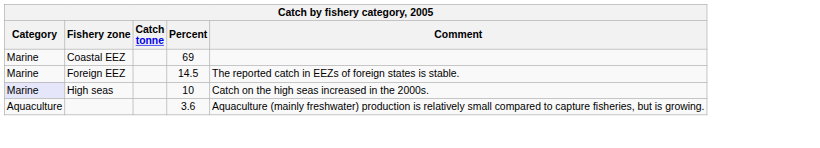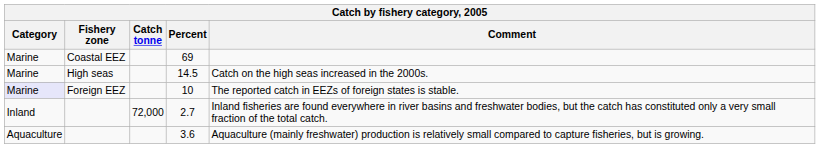 <table class="wikitable collapsible collapsed">
 <tr>
 <th colspan=5 style="text-align:center" width="580px"><strong>Catch by fishery category, 2005</strong></th>
 </tr>
 <tr>
 <th>Category</th>
 <th>Fishery zone</th>
 <th>Catch<br><a href='#'>tonne</a></th>
 <th>Percent</th>
 <th>Comment</th>
 </tr>
 <tr>
 <td>Marine</td>
 <td>Coastal EEZ</td>
 <td></td>
 <td style="text-align:center">69</td>
 <td></td>
 </tr>
 <tr>
 <td>Marine</td>
+<td>High seas</td>
+<td></td>
+<td style="text-align:center">14.5</td>
+<td>Catch on the high seas increased in the 2000s.</td>
+</tr>
+<tr>
+<td style="background: lavender;">Marine</td>
 <td>Foreign EEZ</td>
 <td></td>
-<td style="text-align:center">14.5</td>
+<td style="text-align:center">10</td>
 <td>The reported catch in EEZs of foreign states is stable.</td>
 </tr>
 <tr>
-<td style="background: lavender;">Marine</td>
-<td>High seas</td>
+<td>Inland</td>
 <td></td>
-<td style="text-align:center">10</td>
-<td>Catch on the high seas increased in the 2000s.</td>
+<td>72,000</td>
+<td style="text-align:center">2.7</td>
+<td>Inland fisheries are found everywhere in river basins and freshwater bodies, but the catch has constituted only a very small fraction of the total catch.</td>
 </tr>
 <tr>
 <td>Aquaculture</td>
 <td></td>
 <td></td>
 <td style="text-align:center">3.6</td>
 <td>Aquaculture (mainly freshwater) production is relatively small compared to capture fisheries, but is growing.</td>
 </tr>
 </table>
